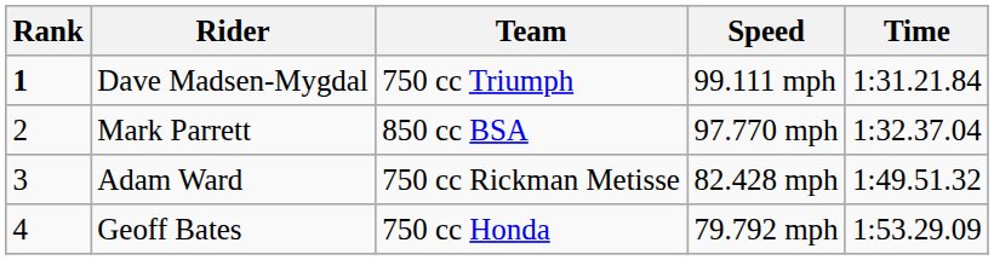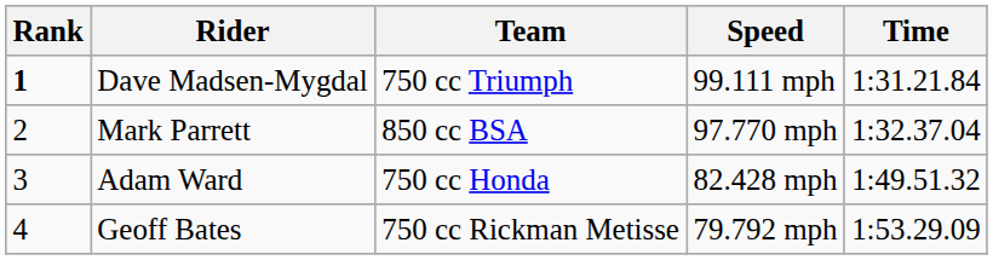 <table class="wikitable" style="font-size: 95%;">
 <tr style="background:#efefef;">
 <th>Rank</th>
 <th>Rider</th>
 <th>Team</th>
 <th>Speed</th>
 <th>Time</th>
 </tr>
 <tr>
 <td><strong>1</strong></td>
 <td> Dave Madsen-Mygdal</td>
 <td>750 cc <a href='#'>Triumph</a></td>
 <td>99.111 mph</td>
 <td>1:31.21.84</td>
 </tr>
 <tr>
 <td>2</td>
 <td> Mark Parrett</td>
 <td>850 cc <a href='#'>BSA</a></td>
 <td>97.770 mph</td>
 <td>1:32.37.04</td>
 </tr>
 <tr>
 <td>3</td>
 <td> Adam Ward</td>
-<td>750 cc Rickman Metisse</td>
+<td>750 cc <a href='#'>Honda</a></td>
 <td>82.428 mph</td>
 <td>1:49.51.32</td>
 </tr>
 <tr>
 <td>4</td>
 <td> Geoff Bates</td>
-<td>750 cc <a href='#'>Honda</a></td>
+<td>750 cc Rickman Metisse</td>
 <td>79.792 mph</td>
 <td>1:53.29.09</td>
 </tr>
 </table>
